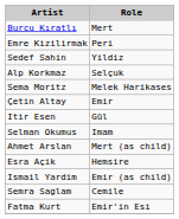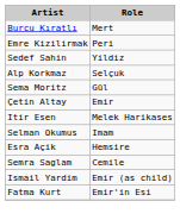 <table class="wikitable" style="font-size:90%">
 <tr>
 <th style="background:#CCCCCC">Artist</th>
 <th style="background:#CCCCCC">Role</th>
 </tr>
 <tr>
 <td><a href='#'>Burcu Kıratlı</a></td>
 <td>Mert</td>
 </tr>
 <tr>
 <td>Emre Kizilirmak</td>
 <td>Peri</td>
 </tr>
 <tr>
 <td>Sedef Sahin</td>
 <td>Yildiz</td>
 </tr>
 <tr>
 <td>Alp Korkmaz</td>
 <td>Selçuk</td>
 </tr>
 <tr>
 <td>Sema Moritz</td>
-<td>Melek Harikases</td>
+<td>Gül</td>
 </tr>
 <tr>
 <td>Çetin Altay</td>
 <td>Emir</td>
 </tr>
 <tr>
 <td>Itir Esen</td>
-<td>Gül</td>
+<td>Melek Harikases</td>
 </tr>
 <tr>
 <td>Selman Okumus</td>
 <td>Imam</td>
 </tr>
 <tr>
-<td>Ahmet Arslan</td>
-<td>Mert (as child)</td>
-</tr>
-<tr>
 <td>Esra Açik</td>
 <td>Hemsire</td>
 </tr>
 <tr>
+<td>Semra Saglam</td>
+<td>Cemile</td>
+</tr>
+<tr>
 <td>Ismail Yardim</td>
 <td>Emir (as child)</td>
-</tr>
-<tr>
-<td>Semra Saglam</td>
-<td>Cemile</td>
 </tr>
 <tr>
 <td>Fatma Kurt</td>
 <td>Emir'in Esi</td>
 </tr>
 <tr>
 </tr>
 </table>
